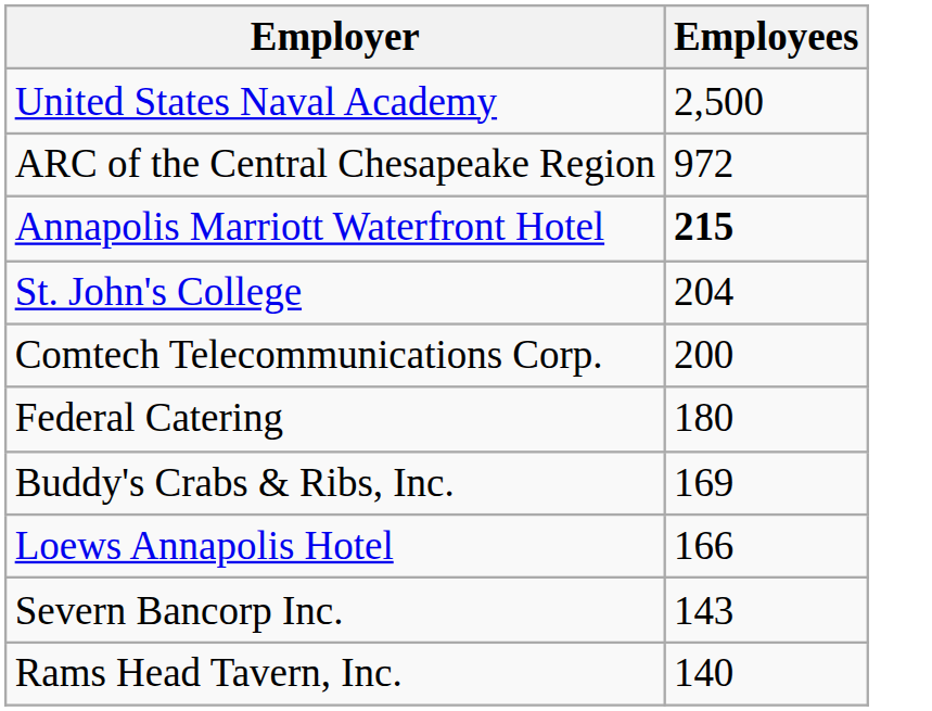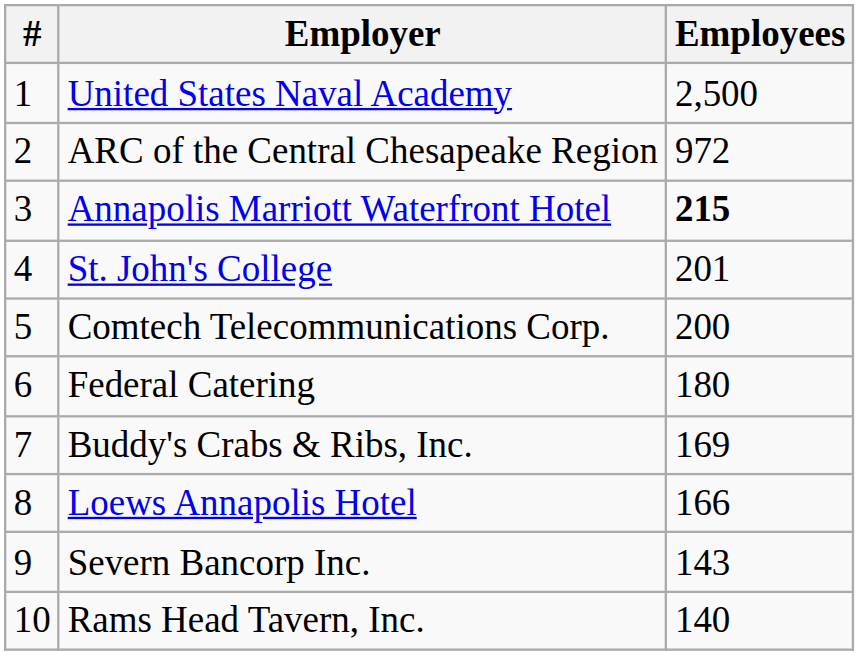 <table class="wikitable">
 <tr>
+<th>#</th>
 <th>Employer</th>
 <th>Employees</th>
 </tr>
 <tr>
+<td>1</td>
 <td><a href='#'>United States Naval Academy</a></td>
 <td>2,500</td>
 </tr>
 <tr>
+<td>2</td>
 <td>ARC of the Central Chesapeake Region</td>
 <td>972</td>
 </tr>
 <tr>
+<td>3</td>
 <td><a href='#'>Annapolis Marriott Waterfront Hotel</a></td>
 <td><strong>215</strong></td>
 </tr>
 <tr>
+<td>4</td>
 <td><a href='#'>St. John's College</a></td>
-<td>204</td>
+<td>201</td>
 </tr>
 <tr>
+<td>5</td>
 <td>Comtech Telecommunications Corp.</td>
 <td>200</td>
 </tr>
 <tr>
+<td>6</td>
 <td>Federal Catering</td>
 <td>180</td>
 </tr>
 <tr>
+<td>7</td>
 <td>Buddy's Crabs & Ribs, Inc.</td>
 <td>169</td>
 </tr>
 <tr>
+<td>8</td>
 <td><a href='#'>Loews Annapolis Hotel</a></td>
 <td>166</td>
 </tr>
 <tr>
+<td>9</td>
 <td>Severn Bancorp Inc.</td>
 <td>143</td>
 </tr>
 <tr>
+<td>10</td>
 <td>Rams Head Tavern, Inc.</td>
 <td>140</td>
 </tr>
 </table>
